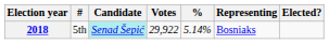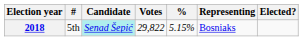 <table class="wikitable">
 <tr>
 <th>Election year</th>
 <th>#</th>
 <th>Candidate</th>
 <th>Votes</th>
 <th>%</th>
 <th>Representing</th>
 <th>Elected?</th>
 </tr>
 <tr>
 <th><a href='#'>2018</a></th>
 <td>5th</td>
 <td style="background: paleturquoise;"><em><a href='#'>Senad Šepić</a></em></td>
-<td><em>29,922</em></td>
-<td><em>5.14%</em></td>
+<td><em>29,822</em></td>
+<td><em>5.15%</em></td>
 <td><a href='#'>Bosniaks</a></td>
 <td></td>
 </tr>
 </table>
